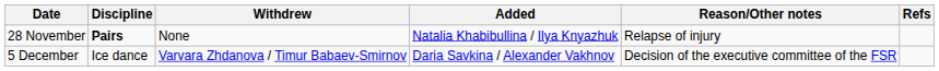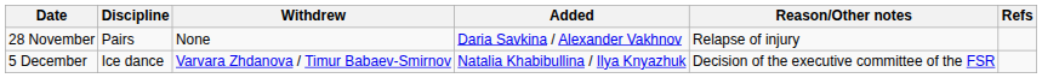 <table class="wikitable sortable">
 <tr>
 <th>Date</th>
 <th>Discipline</th>
 <th>Withdrew</th>
 <th>Added</th>
 <th>Reason/Other notes</th>
 <th>Refs</th>
 </tr>
 <tr>
 <td>28 November</td>
-<td><strong>Pairs</strong></td>
+<td>Pairs</td>
 <td>None</td>
-<td><a href='#'>Natalia Khabibullina</a> / <a href='#'>Ilya Knyazhuk</a></td>
+<td><a href='#'>Daria Savkina</a> / <a href='#'>Alexander Vakhnov</a></td>
 <td>Relapse of injury</td>
 <td></td>
 </tr>
 <tr>
 <td>5 December</td>
 <td>Ice dance</td>
 <td><a href='#'>Varvara Zhdanova</a> / <a href='#'>Timur Babaev-Smirnov</a></td>
-<td><a href='#'>Daria Savkina</a> / <a href='#'>Alexander Vakhnov</a></td>
+<td><a href='#'>Natalia Khabibullina</a> / <a href='#'>Ilya Knyazhuk</a></td>
 <td>Decision of the executive committee of the <a href='#'>FSR</a></td>
 <td></td>
 </tr>
 </table>
